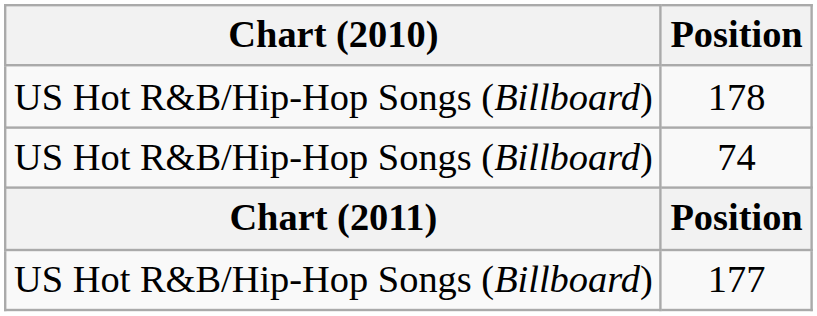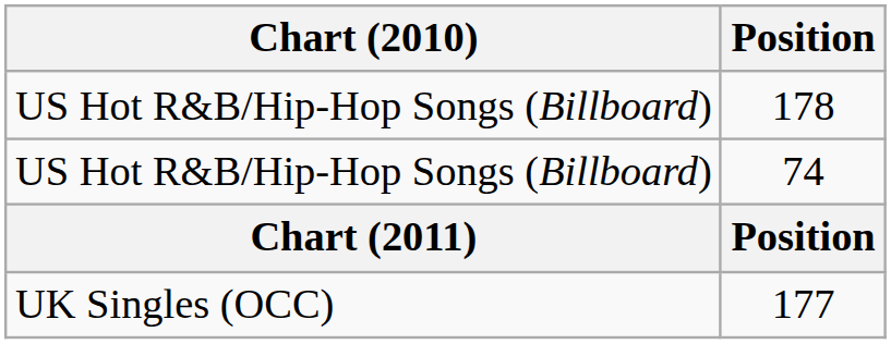 <table class="wikitable">
 <tr>
 <th>Chart (2010)</th>
 <th>Position</th>
 </tr>
 <tr>
 <td>US Hot R&B/Hip-Hop Songs (<em>Billboard</em>)</td>
 <td style="text-align:center;">178</td>
 </tr>
 <tr>
 <td>US Hot R&B/Hip-Hop Songs (<em>Billboard</em>)</td>
 <td style="text-align:center;">74</td>
 </tr>
 <tr>
 <th>Chart (2011)</th>
 <th>Position</th>
 </tr>
 <tr>
-<td>US Hot R&B/Hip-Hop Songs (<em>Billboard</em>)</td>
+<td>UK Singles (OCC)</td>
 <td style="text-align:center;">177</td>
 </tr>
 </table>
